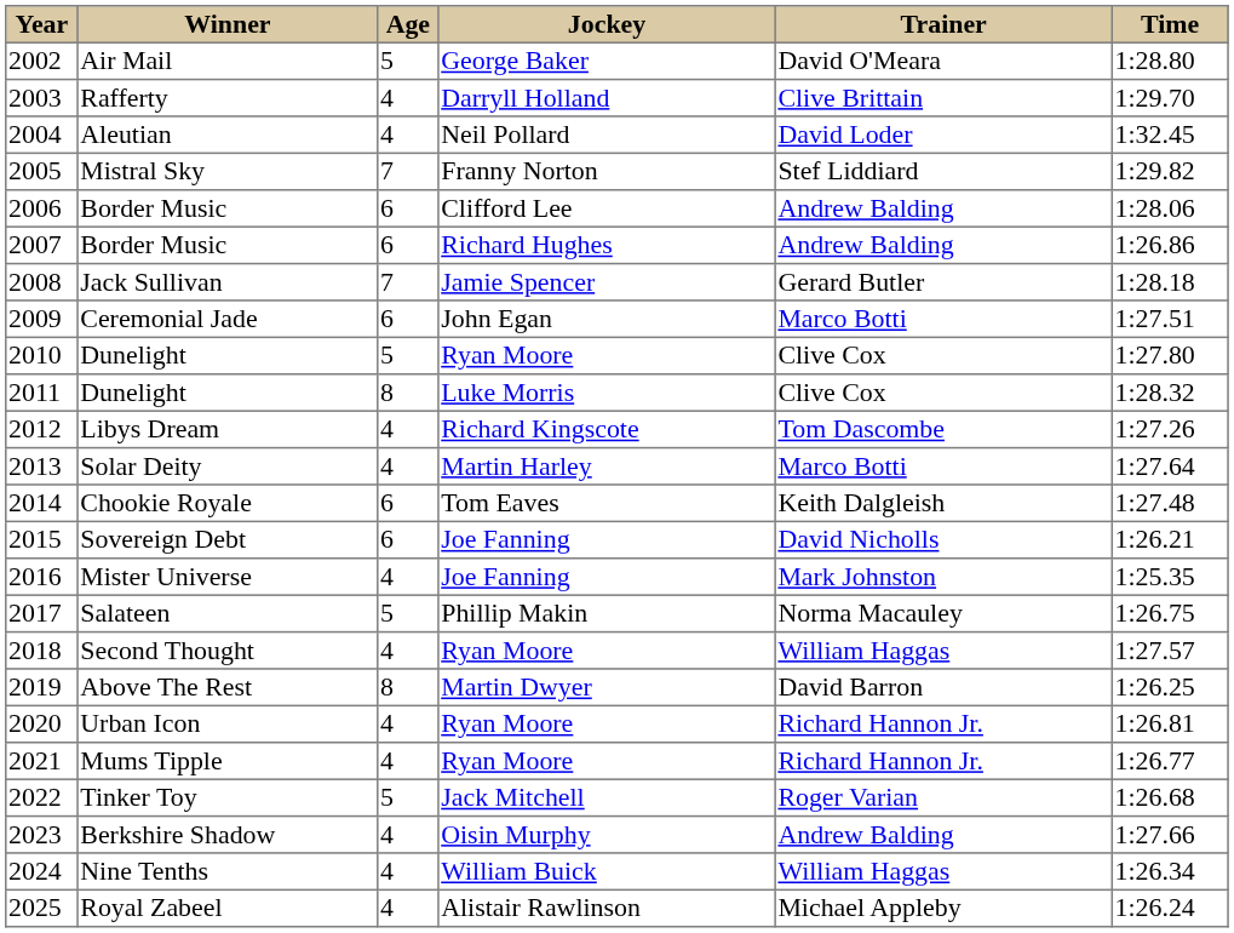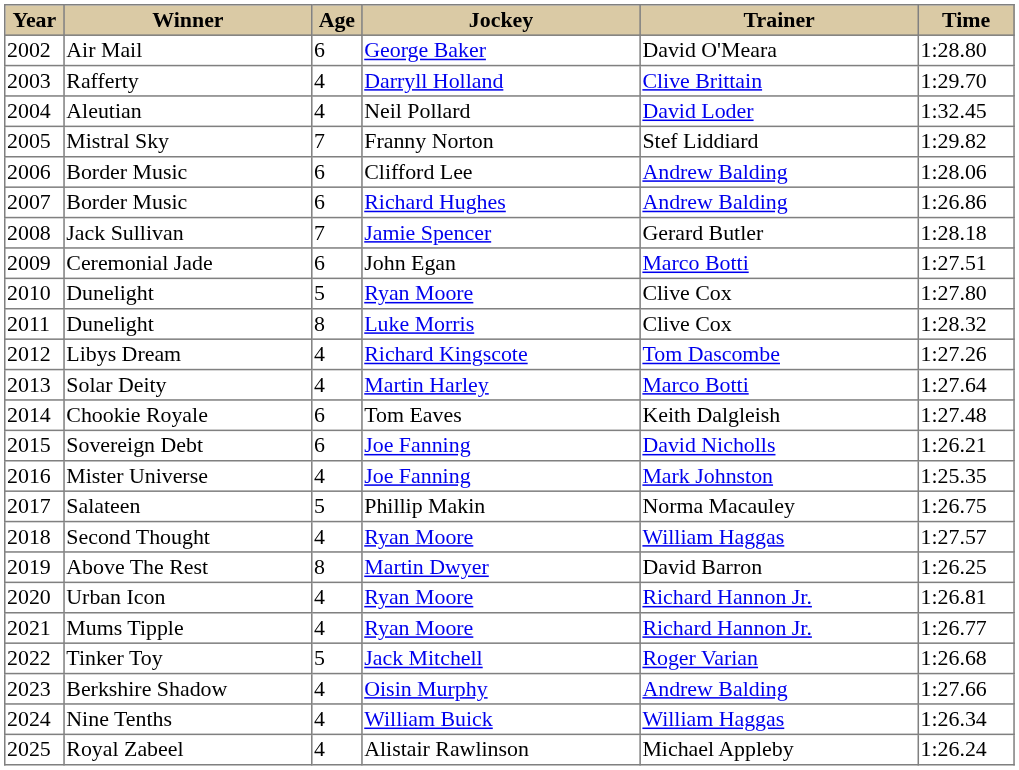 <table class = "sortable" | border="1" style="border-collapse: collapse; font-size:90%">
 <tr bgcolor="#DACAA5" align="center">
 <th style="width:36px"><strong>Year</strong></th>
 <th style="width:160px"><strong>Winner</strong></th>
 <th style="width:30px"><strong>Age</strong></th>
 <th style="width:180px"><strong>Jockey</strong></th>
 <th style="width:180px"><strong>Trainer</strong></th>
 <th style="width:60px"><strong>Time</strong></th>
 </tr>
 <tr>
 <td>2002</td>
 <td>Air Mail</td>
-<td>5</td>
+<td>6</td>
 <td><a href='#'>George Baker</a></td>
 <td>David O'Meara</td>
 <td>1:28.80</td>
 </tr>
 <tr>
 <td>2003</td>
 <td>Rafferty</td>
 <td>4</td>
 <td><a href='#'>Darryll Holland</a></td>
 <td><a href='#'>Clive Brittain</a></td>
 <td>1:29.70</td>
 </tr>
 <tr>
 <td>2004</td>
 <td>Aleutian</td>
 <td>4</td>
 <td>Neil Pollard</td>
 <td><a href='#'>David Loder</a></td>
 <td>1:32.45</td>
 </tr>
 <tr>
 <td>2005</td>
 <td>Mistral Sky</td>
 <td>7</td>
 <td>Franny Norton</td>
 <td>Stef Liddiard</td>
 <td>1:29.82</td>
 </tr>
 <tr>
 <td>2006</td>
 <td>Border Music</td>
 <td>6</td>
 <td>Clifford Lee</td>
 <td><a href='#'>Andrew Balding</a></td>
 <td>1:28.06</td>
 </tr>
 <tr>
 <td>2007</td>
 <td>Border Music</td>
 <td>6</td>
 <td><a href='#'>Richard Hughes</a></td>
 <td><a href='#'>Andrew Balding</a></td>
 <td>1:26.86</td>
 </tr>
 <tr>
 <td>2008</td>
 <td>Jack Sullivan</td>
 <td>7</td>
 <td><a href='#'>Jamie Spencer</a></td>
 <td>Gerard Butler</td>
 <td>1:28.18</td>
 </tr>
 <tr>
 <td>2009</td>
 <td>Ceremonial Jade</td>
 <td>6</td>
 <td>John Egan</td>
 <td><a href='#'>Marco Botti</a></td>
 <td>1:27.51</td>
 </tr>
 <tr>
 <td>2010</td>
 <td>Dunelight</td>
 <td>5</td>
 <td><a href='#'>Ryan Moore</a></td>
 <td>Clive Cox</td>
 <td>1:27.80</td>
 </tr>
 <tr>
 <td>2011</td>
 <td>Dunelight</td>
 <td>8</td>
 <td><a href='#'>Luke Morris</a></td>
 <td>Clive Cox</td>
 <td>1:28.32</td>
 </tr>
 <tr>
 <td>2012</td>
 <td>Libys Dream</td>
 <td>4</td>
 <td><a href='#'>Richard Kingscote</a></td>
 <td><a href='#'>Tom Dascombe</a></td>
 <td>1:27.26</td>
 </tr>
 <tr>
 <td>2013</td>
 <td>Solar Deity</td>
 <td>4</td>
 <td><a href='#'>Martin Harley</a></td>
 <td><a href='#'>Marco Botti</a></td>
 <td>1:27.64</td>
 </tr>
 <tr>
 <td>2014</td>
 <td>Chookie Royale</td>
 <td>6</td>
 <td>Tom Eaves</td>
 <td>Keith Dalgleish</td>
 <td>1:27.48</td>
 </tr>
 <tr>
 <td>2015</td>
 <td>Sovereign Debt</td>
 <td>6</td>
 <td><a href='#'>Joe Fanning</a></td>
 <td><a href='#'>David Nicholls</a></td>
 <td>1:26.21</td>
 </tr>
 <tr>
 <td>2016</td>
 <td>Mister Universe</td>
 <td>4</td>
 <td><a href='#'>Joe Fanning</a></td>
 <td><a href='#'>Mark Johnston</a></td>
 <td>1:25.35</td>
 </tr>
 <tr>
 <td>2017</td>
 <td>Salateen</td>
 <td>5</td>
 <td>Phillip Makin</td>
 <td>Norma Macauley</td>
 <td>1:26.75</td>
 </tr>
 <tr>
 <td>2018</td>
 <td>Second Thought</td>
 <td>4</td>
 <td><a href='#'>Ryan Moore</a></td>
 <td><a href='#'>William Haggas</a></td>
 <td>1:27.57</td>
 </tr>
 <tr>
 <td>2019</td>
 <td>Above The Rest</td>
 <td>8</td>
 <td><a href='#'>Martin Dwyer</a></td>
 <td>David Barron</td>
 <td>1:26.25</td>
 </tr>
 <tr>
 <td>2020</td>
 <td>Urban Icon</td>
 <td>4</td>
 <td><a href='#'>Ryan Moore</a></td>
 <td><a href='#'>Richard Hannon Jr.</a></td>
 <td>1:26.81</td>
 </tr>
 <tr>
 <td>2021</td>
 <td>Mums Tipple</td>
 <td>4</td>
 <td><a href='#'>Ryan Moore</a></td>
 <td><a href='#'>Richard Hannon Jr.</a></td>
 <td>1:26.77</td>
 </tr>
 <tr>
 <td>2022</td>
 <td>Tinker Toy</td>
 <td>5</td>
 <td><a href='#'>Jack Mitchell</a></td>
 <td><a href='#'>Roger Varian</a></td>
 <td>1:26.68</td>
 </tr>
 <tr>
 <td>2023</td>
 <td>Berkshire Shadow</td>
 <td>4</td>
 <td><a href='#'>Oisin Murphy</a></td>
 <td><a href='#'>Andrew Balding</a></td>
 <td>1:27.66</td>
 </tr>
 <tr>
 <td>2024</td>
 <td>Nine Tenths</td>
 <td>4</td>
 <td><a href='#'>William Buick</a></td>
 <td><a href='#'>William Haggas</a></td>
 <td>1:26.34</td>
 </tr>
 <tr>
 <td>2025</td>
 <td>Royal Zabeel</td>
 <td>4</td>
 <td>Alistair Rawlinson</td>
 <td>Michael Appleby</td>
 <td>1:26.24</td>
 </tr>
 </table>
